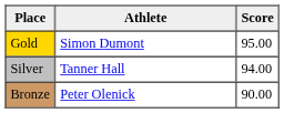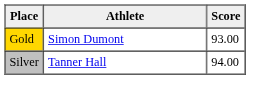 <table border=1 cellpadding=5 cellspacing=0>
 <tr>
 <th style="background:#efefef;" width="20">Place</th>
 <th style="background:#efefef;" width="200">Athlete</th>
 <th style="background:#efefef;" width="20">Score</th>
 </tr>
 <tr align=left>
 <td style="background:gold;">Gold</td>
 <td><a href='#'>Simon Dumont</a></td>
-<td>95.00</td>
+<td>93.00</td>
 </tr>
 <tr align=left>
 <td style="background:silver;">Silver</td>
 <td><a href='#'>Tanner Hall</a></td>
 <td>94.00</td>
 </tr>
-<tr align=left>
-<td style="background:#CC9966;">Bronze</td>
-<td><a href='#'>Peter Olenick</a></td>
-<td>90.00</td>
-</tr>
 </table>
